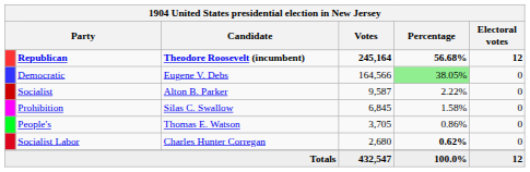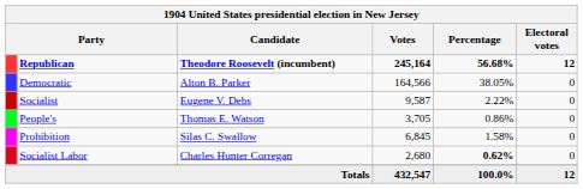 <table class="wikitable" style="font-size: 95%;">
 <tr>
 <th colspan="6">1904 United States presidential election in New Jersey</th>
 </tr>
 <tr>
 <th colspan="2" style="width: 15em">Party</th>
 <th style="width: 17em">Candidate</th>
 <th style="width: 5em">Votes</th>
 <th style="width: 7em">Percentage</th>
 <th style="width: 5em">Electoral votes</th>
 </tr>
 <tr>
 <th style="background-color:#FF3333; width: 3px"></th>
 <td style="width: 130px"><strong><a href='#'>Republican</a></strong></td>
 <td><strong><a href='#'>Theodore Roosevelt</a> (incumbent)</strong></td>
 <td align="right"><strong>245,164</strong></td>
 <td align="right"><strong>56.68%</strong></td>
 <td align="right"><strong>12</strong></td>
 </tr>
 <tr>
 <th style="background-color:#3333FF; width: 3px"></th>
 <td style="width: 130px"><a href='#'>Democratic</a></td>
-<td><a href='#'>Eugene V. Debs</a></td>
+<td><a href='#'>Alton B. Parker</a></td>
 <td align="right">164,566</td>
-<td align="right" style="background: lightgreen;">38.05%</td>
+<td align="right">38.05%</td>
 <td align="right">0</td>
 </tr>
 <tr>
 <th style="background-color:#CC0000; width: 3px"></th>
 <td style="width: 130px"><a href='#'>Socialist</a></td>
-<td><a href='#'>Alton B. Parker</a></td>
+<td><a href='#'>Eugene V. Debs</a></td>
 <td align="right">9,587</td>
 <td align="right">2.22%</td>
+<td align="right">0</td>
+</tr>
+<tr>
+<th style="background-color:#00FF21; width: 3px"></th>
+<td style="width: 130px"><a href='#'>People's</a></td>
+<td><a href='#'>Thomas E. Watson</a></td>
+<td align="right">3,705</td>
+<td align="right">0.86%</td>
 <td align="right">0</td>
 </tr>
 <tr>
 <th style="background-color:#FF00FF; width: 3px"></th>
 <td style="width: 130px"><a href='#'>Prohibition</a></td>
 <td><a href='#'>Silas C. Swallow</a></td>
 <td align="right">6,845</td>
 <td align="right">1.58%</td>
-<td align="right">0</td>
-</tr>
-<tr>
-<th style="background-color:#00FF21; width: 3px"></th>
-<td style="width: 130px"><a href='#'>People's</a></td>
-<td><a href='#'>Thomas E. Watson</a></td>
-<td align="right">3,705</td>
-<td align="right">0.86%</td>
 <td align="right">0</td>
 </tr>
 <tr>
 <th style="background-color:#DD051D; width: 3px"></th>
 <td style="width: 130px"><a href='#'>Socialist Labor</a></td>
 <td><a href='#'>Charles Hunter Corregan</a></td>
 <td align="right">2,680</td>
 <td align="right"><strong>0.62%</strong></td>
 <td align="right">0</td>
 </tr>
 <tr>
 </tr>
 <tr style="background:#eee; text-align:right;">
 <td colspan="3"><strong>Totals</strong></td>
 <td><strong>432,547</strong></td>
 <td><strong>100.0%</strong></td>
 <td><strong>12</strong></td>
 </tr>
 </table>
